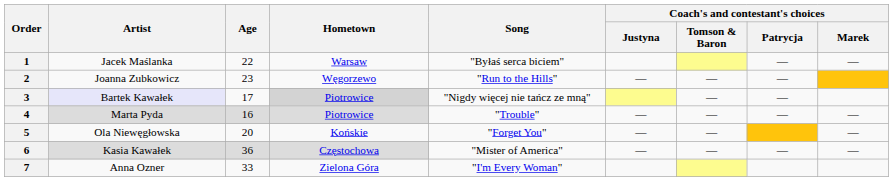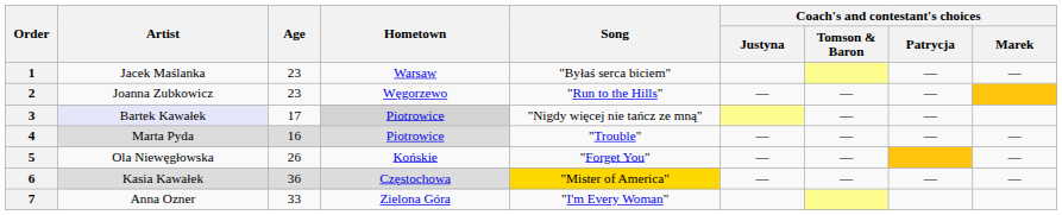 <table class="wikitable" style="text-align:center; width:100%;">
 <tr>
 <th scope="col" rowspan="2" width="05%">Order</th>
 <th scope="col" rowspan="2" width="20%">Artist</th>
 <th scope="col" rowspan="2" width="05%">Age</th>
 <th scope="col" rowspan="2" width="18%">Hometown</th>
 <th scope="col" rowspan="2" width="20%">Song</th>
 <th scope="col" colspan="4" width="32%">Coach's and contestant's choices</th>
 </tr>
 <tr>
 <th width="08%">Justyna</th>
 <th width="08%">Tomson & Baron</th>
 <th width="08%">Patrycja</th>
 <th width="08%">Marek</th>
 </tr>
 <tr>
 <th>1</th>
 <td>Jacek Maślanka</td>
-<td>22</td>
+<td>23</td>
 <td><a href='#'>Warsaw</a></td>
 <td>"Byłaś serca biciem"</td>
 <td><strong></strong></td>
 <td style="background:#fdfc8f;"><strong></strong></td>
 <td>—</td>
 <td>—</td>
 </tr>
 <tr>
 <th>2</th>
 <td>Joanna Zubkowicz</td>
 <td>23</td>
 <td><a href='#'>Węgorzewo</a></td>
 <td>"<a href='#'>Run to the Hills</a>"</td>
 <td>—</td>
 <td>—</td>
 <td>—</td>
 <td style="background-color:#FFC40C;"><strong></strong></td>
 </tr>
 <tr>
 <th>3</th>
 <td style="background: lavender;">Bartek Kawałek</td>
 <td>17</td>
 <td style="background: lightgrey;"><a href='#'>Piotrowice</a></td>
 <td>"Nigdy więcej nie tańcz ze mną"</td>
 <td style="background:#fdfc8f;"><strong></strong></td>
 <td>—</td>
 <td>—</td>
 <td><strong></strong></td>
 </tr>
 <tr>
 <th>4</th>
 <td style="background:#DCDCDC;">Marta Pyda</td>
 <td style="background:#DCDCDC;">16</td>
 <td style="background:#DCDCDC;"><a href='#'>Piotrowice</a></td>
 <td>"<a href='#'>Trouble</a>"</td>
 <td>—</td>
 <td>—</td>
 <td>—</td>
 <td>—</td>
 </tr>
 <tr>
 <th>5</th>
 <td>Ola Niewęgłowska</td>
-<td>20</td>
+<td>26</td>
 <td><a href='#'>Końskie</a></td>
 <td>"<a href='#'>Forget You</a>"</td>
 <td>—</td>
 <td>—</td>
 <td style="background-color:#FFC40C;"><strong></strong></td>
 <td>—</td>
 </tr>
 <tr>
 <th>6</th>
 <td style="background:#DCDCDC;">Kasia Kawałek</td>
 <td style="background:#DCDCDC;">36</td>
 <td style="background:#DCDCDC;"><a href='#'>Częstochowa</a></td>
-<td>"Mister of America"</td>
+<td style="background: gold;">"Mister of America"</td>
 <td>—</td>
 <td>—</td>
 <td>—</td>
 <td>—</td>
 </tr>
 <tr>
 <th>7</th>
 <td>Anna Ozner</td>
 <td>33</td>
 <td><a href='#'>Zielona Góra</a></td>
 <td>"<a href='#'>I'm Every Woman</a>"</td>
 <td><strong></strong></td>
 <td style="background:#fdfc8f;"><strong></strong></td>
 <td><strong></strong></td>
 <td><strong></strong></td>
 </tr>
 </table>
